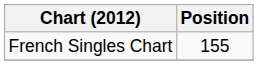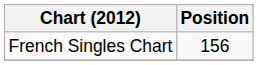 <table class="wikitable sortable">
 <tr>
 <th>Chart (2012)</th>
 <th>Position</th>
 </tr>
 <tr>
 <td>French Singles Chart</td>
-<td align="center">155</td>
+<td align="center">156</td>
 </tr>
 <tr>
 </tr>
 </table>
